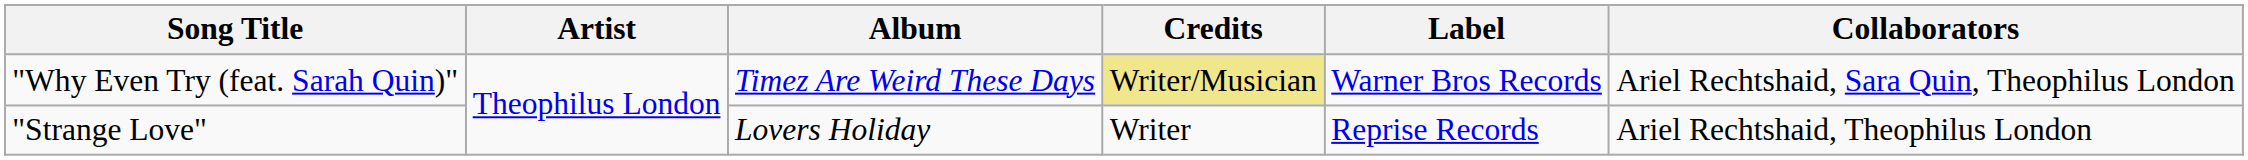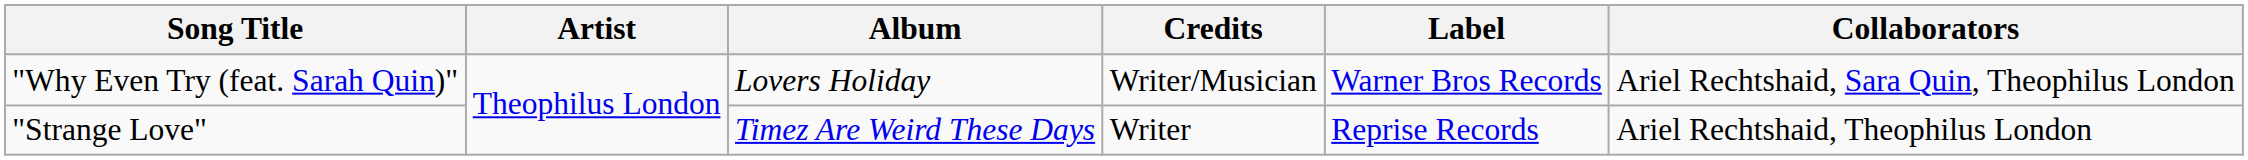 <table class="wikitable">
 <tr>
 <th>Song Title</th>
 <th>Artist</th>
 <th>Album</th>
 <th>Credits</th>
 <th>Label</th>
 <th>Collaborators</th>
 </tr>
 <tr>
 <td>"Why Even Try (feat. <a href='#'>Sarah Quin</a>)"</td>
 <td rowspan="2"><a href='#'>Theophilus London</a></td>
-<td><em><a href='#'>Timez Are Weird These Days</a></em></td>
-<td style="background: khaki;">Writer/Musician</td>
+<td><em>Lovers Holiday</em></td>
+<td>Writer/Musician</td>
 <td><a href='#'>Warner Bros Records</a></td>
 <td>Ariel Rechtshaid, <a href='#'>Sara Quin</a>, Theophilus London</td>
 </tr>
 <tr>
 <td>"Strange Love"</td>
-<td><em>Lovers Holiday</em></td>
+<td><em><a href='#'>Timez Are Weird These Days</a></em></td>
 <td>Writer</td>
 <td><a href='#'>Reprise Records</a></td>
 <td>Ariel Rechtshaid, Theophilus London</td>
 </tr>
 </table>
